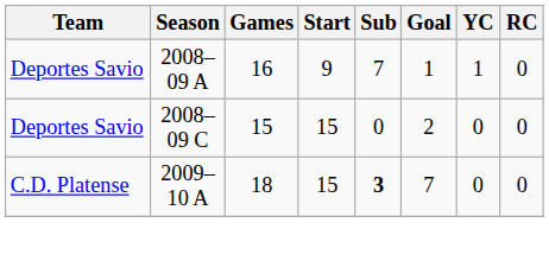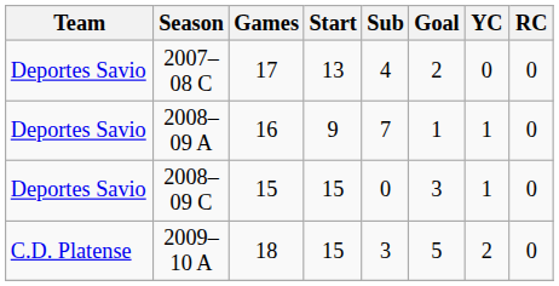 <table class="wikitable" border="1">
 <tr>
 <th width="100">Team</th>
 <th width="25">Season</th>
 <th width="25">Games</th>
 <th width="25">Start</th>
 <th width="25">Sub</th>
 <th width="25">Goal</th>
 <th width="25">YC</th>
 <th width="25">RC</th>
+</tr>
+<tr>
+<td width="100"><a href='#'>Deportes Savio</a></td>
+<td align="center">2007–08 C</td>
+<td align="center">17</td>
+<td align="center">13</td>
+<td align="center">4</td>
+<td align="center">2</td>
+<td align="center">0</td>
+<td align="center">0</td>
 </tr>
 <tr>
 <td width="100"><a href='#'>Deportes Savio</a></td>
 <td align="center">2008–09 A</td>
 <td align="center">16</td>
 <td align="center">9</td>
 <td align="center">7</td>
 <td align="center">1</td>
 <td align="center">1</td>
 <td align="center">0</td>
 </tr>
 <tr>
 <td width="100"><a href='#'>Deportes Savio</a></td>
 <td align="center">2008–09 C</td>
 <td align="center">15</td>
 <td align="center">15</td>
 <td align="center">0</td>
-<td align="center">2</td>
-<td align="center">0</td>
+<td align="center">3</td>
+<td align="center">1</td>
 <td align="center">0</td>
 </tr>
 <tr>
 <td width="100"><a href='#'>C.D. Platense</a></td>
 <td align="center">2009–10 A</td>
 <td align="center">18</td>
 <td align="center">15</td>
-<td align="center"><strong>3</strong></td>
-<td align="center">7</td>
-<td align="center">0</td>
+<td align="center">3</td>
+<td align="center">5</td>
+<td align="center">2</td>
 <td align="center">0</td>
 </tr>
 <tr>
 </tr>
 </table>
